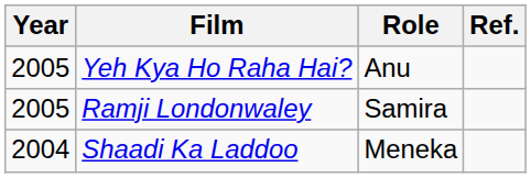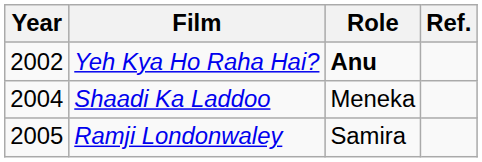 <table class="wikitable sortable">
 <tr>
 <th>Year</th>
 <th>Film</th>
 <th>Role</th>
 <th>Ref.</th>
 </tr>
 <tr>
-<td>2005</td>
+<td>2002</td>
 <td><em><a href='#'>Yeh Kya Ho Raha Hai?</a></em></td>
-<td>Anu</td>
+<td><strong>Anu</strong></td>
+<td></td>
+</tr>
+<tr>
+<td>2004</td>
+<td><em><a href='#'>Shaadi Ka Laddoo</a></em></td>
+<td>Meneka</td>
 <td></td>
 </tr>
 <tr>
 <td>2005</td>
 <td><em><a href='#'>Ramji Londonwaley</a></em></td>
 <td>Samira</td>
 <td></td>
 </tr>
-<tr>
-<td>2004</td>
-<td><em><a href='#'>Shaadi Ka Laddoo</a></em></td>
-<td>Meneka</td>
-<td></td>
-</tr>
 </table>
